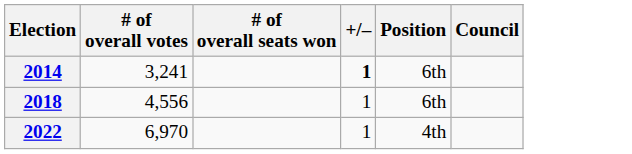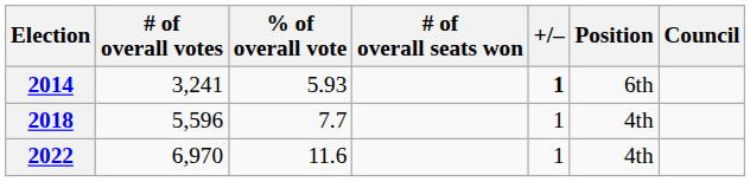 <table class="wikitable" style="text-align: right;">
 <tr>
 <th>Election</th>
 <th># of<br>overall votes</th>
+<th>% of<br>overall vote</th>
 <th># of<br>overall seats won</th>
 <th>+/–</th>
 <th>Position</th>
 <th>Council</th>
 </tr>
 <tr>
 <th><a href='#'>2014</a></th>
 <td> 3,241</td>
+<td> 5.93</td>
 <td></td>
 <td><strong> 1</strong></td>
 <td> 6th</td>
 <td></td>
 </tr>
 <tr>
 <th><a href='#'>2018</a></th>
-<td> 4,556</td>
+<td> 5,596</td>
+<td> 7.7</td>
 <td></td>
 <td> 1</td>
-<td> 6th</td>
+<td> 4th</td>
 <td></td>
 </tr>
 <tr>
 <th><a href='#'>2022</a></th>
 <td> 6,970</td>
+<td> 11.6</td>
 <td></td>
 <td> 1</td>
 <td> 4th</td>
 <td></td>
 </tr>
 </table>
